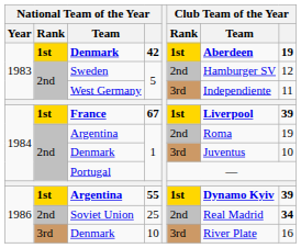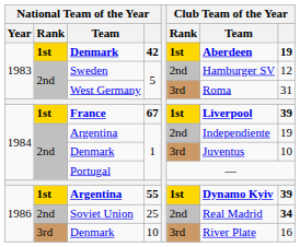 <table class="wikitable">
 <tr>
 <th colspan="4">National Team of the Year</th>
 <th rowspan="14"></th>
 <th colspan="3">Club Team of the Year</th>
 </tr>
 <tr>
 <th>Year</th>
 <th>Rank</th>
 <th>Team</th>
 <th></th>
 <th>Rank</th>
 <th>Team</th>
 <th></th>
 </tr>
 <tr>
 <td rowspan="3" align="center">1983</td>
 <td scope="col" style="background-color: gold"><strong>1st</strong></td>
 <td><strong> <a href='#'>Denmark</a></strong></td>
 <td align="center"><strong>42</strong></td>
 <td scope="col" style="background-color: gold"><strong>1st</strong></td>
 <td><strong> <a href='#'>Aberdeen</a></strong></td>
 <td align="center"><strong>19</strong></td>
 </tr>
 <tr>
 <td rowspan="2" scope="col" style="background-color: silver">2nd</td>
 <td> <a href='#'>Sweden</a></td>
 <td rowspan="2" align="center">5</td>
 <td scope="col" style="background-color: silver">2nd</td>
 <td> <a href='#'>Hamburger SV</a></td>
 <td align="center">12</td>
 </tr>
 <tr>
 <td> <a href='#'>West Germany</a></td>
 <td scope="col" style="background-color: #cc9966">3rd</td>
-<td> <a href='#'>Independiente</a></td>
-<td align="center">11</td>
+<td> <a href='#'>Roma</a></td>
+<td align="center">31</td>
 </tr>
 <tr>
 <th colspan="4"></th>
 <th colspan="3"></th>
 </tr>
 <tr>
 <td rowspan="4" align="center">1984</td>
 <td scope="col" style="background-color: gold"><strong>1st</strong></td>
 <td><strong> <a href='#'>France</a></strong></td>
 <td align="center"><strong>67</strong></td>
 <td scope="col" style="background-color: gold"><strong>1st</strong></td>
 <td><strong> <a href='#'>Liverpool</a></strong></td>
 <td align="center"><strong>39</strong></td>
 </tr>
 <tr>
 <td rowspan="3" scope="col" style="background-color: silver">2nd</td>
 <td> <a href='#'>Argentina</a></td>
 <td rowspan="3" align="center">1</td>
 <td scope="col" style="background-color: silver">2nd</td>
-<td> <a href='#'>Roma</a></td>
+<td> <a href='#'>Independiente</a></td>
 <td align="center">19</td>
 </tr>
 <tr>
 <td> <a href='#'>Denmark</a></td>
 <td scope="col" style="background-color: #cc9966">3rd</td>
 <td> <a href='#'>Juventus</a></td>
 <td align="center">10</td>
 </tr>
 <tr>
 <td> <a href='#'>Portugal</a></td>
 <td colspan="3" align="center">—</td>
 </tr>
 <tr>
 <th colspan="4"></th>
 <th colspan="3"></th>
 </tr>
 <tr>
 <td rowspan="3" align="center">1986</td>
 <td scope="col" style="background-color: gold"><strong>1st</strong></td>
 <td><strong> <a href='#'>Argentina</a></strong></td>
 <td align="center"><strong>55</strong></td>
 <td scope="col" style="background-color: gold"><strong>1st</strong></td>
 <td><strong> <a href='#'>Dynamo Kyiv</a></strong></td>
 <td align="center"><strong>39</strong></td>
 </tr>
 <tr>
 <td scope="col" style="background-color: silver">2nd</td>
 <td><strong></strong> <a href='#'>Soviet Union</a></td>
 <td align="center">25</td>
 <td scope="col" style="background-color: silver">2nd</td>
 <td><strong></strong> <a href='#'>Real Madrid</a></td>
 <td align="center"><strong>34</strong></td>
 </tr>
 <tr>
 <td scope="col" style="background-color: #cc9966">3rd</td>
 <td> <a href='#'>Denmark</a></td>
 <td align="center">10</td>
 <td scope="col" style="background-color: #cc9966">3rd</td>
 <td> <a href='#'>River Plate</a></td>
 <td align="center">16</td>
 </tr>
 </table>
